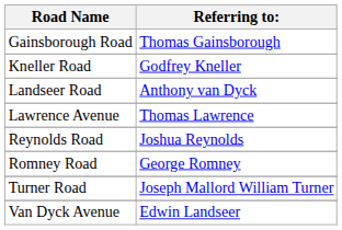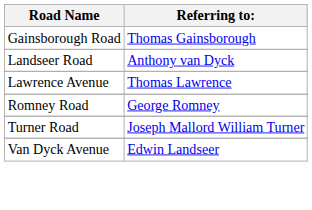 <table class="wikitable">
 <tr>
 <th>Road Name</th>
 <th>Referring to:</th>
 </tr>
 <tr>
 <td style="background: white; text-align:left;">Gainsborough Road</td>
 <td style="background: white; text-align:left;"><a href='#'>Thomas Gainsborough</a></td>
 </tr>
 <tr>
-</tr>
-<tr>
-<td style="background: white; text-align:left;">Kneller Road</td>
-<td style="background: white; text-align:left;"><a href='#'>Godfrey Kneller</a></td>
 </tr>
 <tr>
 </tr>
 <tr>
 <td style="background: white; text-align:left;">Landseer Road</td>
 <td style="background: white; text-align:left;"><a href='#'>Anthony van Dyck</a></td>
 </tr>
 <tr>
 </tr>
 <tr>
 <td style="background: white; text-align:left;">Lawrence Avenue</td>
 <td style="background: white; text-align:left;"><a href='#'>Thomas Lawrence</a></td>
 </tr>
 <tr>
-</tr>
-<tr>
-<td style="background: white; text-align:left;">Reynolds Road</td>
-<td style="background: white; text-align:left;"><a href='#'>Joshua Reynolds</a></td>
 </tr>
 <tr>
 </tr>
 <tr>
 <td style="background: white; text-align:left;">Romney Road</td>
 <td style="background: white; text-align:left;"><a href='#'>George Romney</a></td>
 </tr>
 <tr>
 </tr>
 <tr>
 <td style="background: white; text-align:left;">Turner Road</td>
 <td style="background: white; text-align:left;"><a href='#'>Joseph Mallord William Turner</a></td>
 </tr>
 <tr>
 </tr>
 <tr>
 <td style="background: white; text-align:left;">Van Dyck Avenue</td>
 <td style="background: white; text-align:left;"><a href='#'>Edwin Landseer</a></td>
 </tr>
 </table>
